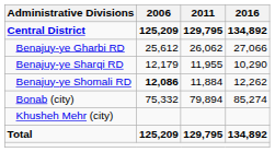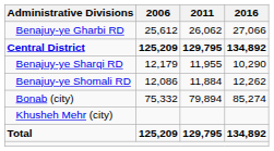 <table class="wikitable">
 <tr>
 <th>Administrative Divisions</th>
 <th>2006</th>
 <th>2011</th>
 <th>2016</th>
 </tr>
 <tr>
+<td style="padding-left: 1em;"><a href='#'>Benajuy-ye Gharbi RD</a></td>
+<td style="text-align: right;">25,612</td>
+<td style="text-align: right;">26,062</td>
+<td style="text-align: right;">27,066</td>
+</tr>
+<tr>
 <td><strong><a href='#'>Central District</a></strong></td>
 <td style="text-align: right;"><strong>125,209</strong></td>
 <td style="text-align: right;"><strong>129,795</strong></td>
 <td style="text-align: right;"><strong>134,892</strong></td>
-</tr>
-<tr>
-<td style="padding-left: 1em;"><a href='#'>Benajuy-ye Gharbi RD</a></td>
-<td style="text-align: right;">25,612</td>
-<td style="text-align: right;">26,062</td>
-<td style="text-align: right;">27,066</td>
 </tr>
 <tr>
 <td style="padding-left: 1em;"><a href='#'>Benajuy-ye Sharqi RD</a></td>
 <td style="text-align: right;">12,179</td>
 <td style="text-align: right;">11,955</td>
 <td style="text-align: right;">10,290</td>
 </tr>
 <tr>
 <td style="padding-left: 1em;"><a href='#'>Benajuy-ye Shomali RD</a></td>
-<td style="text-align: right;"><strong>12,086</strong></td>
+<td style="text-align: right;">12,086</td>
 <td style="text-align: right;">11,884</td>
 <td style="text-align: right;">12,262</td>
 </tr>
 <tr>
 <td style="padding-left: 1em;"><a href='#'>Bonab</a> (city)</td>
 <td style="text-align: right;">75,332</td>
 <td style="text-align: right;">79,894</td>
 <td style="text-align: right;">85,274</td>
 </tr>
 <tr>
 <td style="padding-left: 1em;"><a href='#'>Khusheh Mehr</a> (city)</td>
 <td style="text-align: right;"></td>
 <td style="text-align: right;"></td>
 <td style="text-align: right;"></td>
 </tr>
 <tr>
 <td><strong>Total</strong></td>
 <td style="text-align: right;"><strong>125,209</strong></td>
 <td style="text-align: right;"><strong>129,795</strong></td>
 <td style="text-align: right;"><strong>134,892</strong></td>
 </tr>
 <tr>
 <td colspan=4></td>
 </tr>
 </table>
